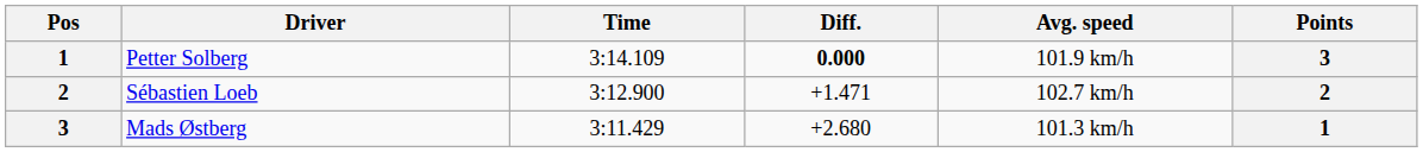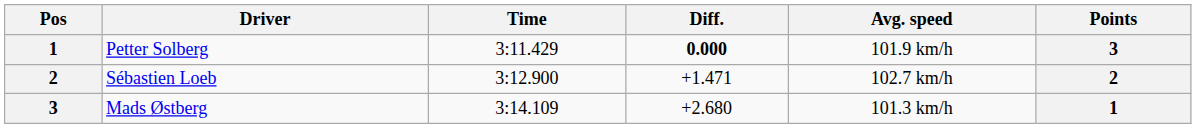 <table class="wikitable" width=80% style="text-align: center; font-size: 90%; max-width: 950px;">
 <tr>
 <th>Pos</th>
 <th>Driver</th>
 <th>Time</th>
 <th>Diff.</th>
 <th>Avg. speed</th>
 <th>Points</th>
 </tr>
 <tr>
 <th>1</th>
 <td align="left"> <a href='#'>Petter Solberg</a></td>
-<td>3:14.109</td>
+<td>3:11.429</td>
 <td><strong>0.000</strong></td>
 <td>101.9 km/h</td>
 <th>3</th>
 </tr>
 <tr>
 <th>2</th>
 <td align="left"> <a href='#'>Sébastien Loeb</a></td>
 <td>3:12.900</td>
 <td>+1.471</td>
 <td>102.7 km/h</td>
 <th>2</th>
 </tr>
 <tr>
 <th>3</th>
 <td align="left"> <a href='#'>Mads Østberg</a></td>
-<td>3:11.429</td>
+<td>3:14.109</td>
 <td>+2.680</td>
 <td>101.3 km/h</td>
 <th>1</th>
 </tr>
 </table>
